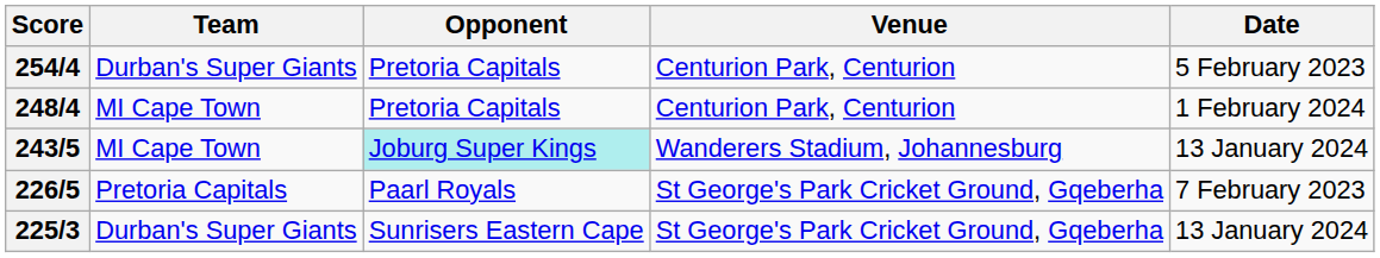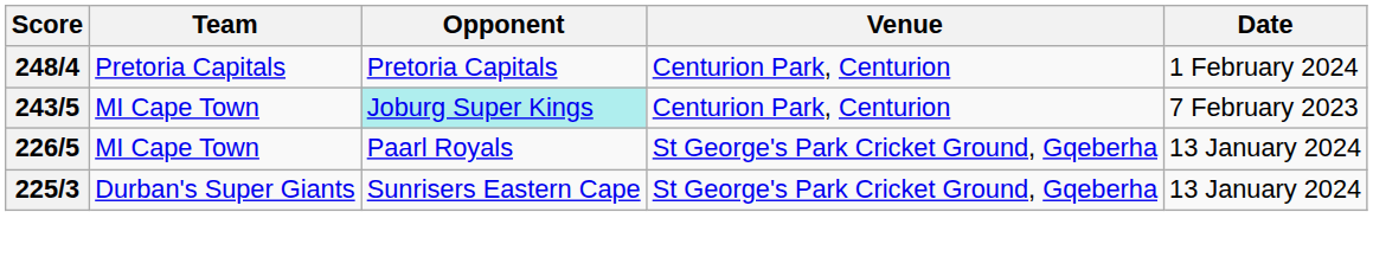 <table class="wikitable">
 <tr>
 <th>Score</th>
 <th>Team</th>
 <th>Opponent</th>
 <th>Venue</th>
 <th>Date</th>
 </tr>
 <tr>
-<th>254/4</th>
-<td><a href='#'>Durban's Super Giants</a></td>
+<th>248/4</th>
 <td><a href='#'>Pretoria Capitals</a></td>
-<td><a href='#'>Centurion Park</a>, <a href='#'>Centurion</a></td>
-<td>5 February 2023</td>
-</tr>
-<tr>
-<th>248/4</th>
-<td><a href='#'>MI Cape Town</a></td>
 <td><a href='#'>Pretoria Capitals</a></td>
 <td><a href='#'>Centurion Park</a>, <a href='#'>Centurion</a></td>
 <td>1 February 2024</td>
 </tr>
 <tr>
 <th>243/5</th>
 <td><a href='#'>MI Cape Town</a></td>
 <td style="background: paleturquoise;"><a href='#'>Joburg Super Kings</a></td>
-<td><a href='#'>Wanderers Stadium</a>, <a href='#'>Johannesburg</a></td>
-<td>13 January 2024</td>
+<td><a href='#'>Centurion Park</a>, <a href='#'>Centurion</a></td>
+<td>7 February 2023</td>
 </tr>
 <tr>
 <th>226/5</th>
-<td><a href='#'>Pretoria Capitals</a></td>
+<td><a href='#'>MI Cape Town</a></td>
 <td><a href='#'>Paarl Royals</a></td>
 <td><a href='#'>St George's Park Cricket Ground</a>, <a href='#'>Gqeberha</a></td>
-<td>7 February 2023</td>
+<td>13 January 2024</td>
 </tr>
 <tr>
 <th>225/3</th>
 <td><a href='#'>Durban's Super Giants</a></td>
 <td><a href='#'>Sunrisers Eastern Cape</a></td>
 <td><a href='#'>St George's Park Cricket Ground</a>, <a href='#'>Gqeberha</a></td>
 <td>13 January 2024</td>
 </tr>
 </table>
